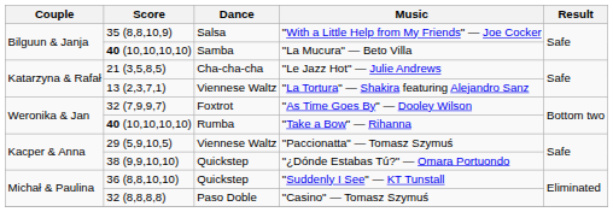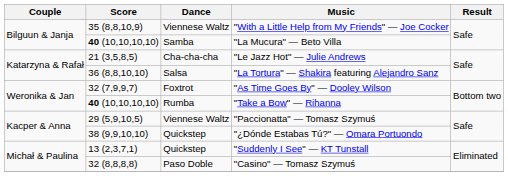 <table class="wikitable">
 <tr>
 <th>Couple</th>
 <th>Score</th>
 <th>Dance</th>
 <th>Music</th>
 <th>Result</th>
 </tr>
 <tr>
 <td rowspan="2">Bilguun & Janja</td>
 <td>35 (8,8,10,9)</td>
-<td>Salsa</td>
+<td>Viennese Waltz</td>
 <td>"<a href='#'>With a Little Help from My Friends</a>" — <a href='#'>Joe Cocker</a></td>
 <td rowspan="2">Safe</td>
 </tr>
 <tr>
 <td><strong>40</strong> (10,10,10,10)</td>
 <td>Samba</td>
 <td>"La Mucura" — Beto Villa</td>
 </tr>
 <tr>
 <td rowspan="2">Katarzyna & Rafał</td>
 <td>21 (3,5,8,5)</td>
 <td>Cha-cha-cha</td>
 <td>"Le Jazz Hot" — <a href='#'>Julie Andrews</a></td>
 <td rowspan="2">Safe</td>
 </tr>
 <tr>
-<td>13 (2,3,7,1)</td>
-<td>Viennese Waltz</td>
+<td>36 (8,8,10,10)</td>
+<td>Salsa</td>
 <td>"<a href='#'>La Tortura</a>" — <a href='#'>Shakira</a> featuring <a href='#'>Alejandro Sanz</a></td>
 </tr>
 <tr>
 <td rowspan="2">Weronika & Jan</td>
 <td>32 (7,9,9,7)</td>
 <td>Foxtrot</td>
 <td>"<a href='#'>As Time Goes By</a>" — <a href='#'>Dooley Wilson</a></td>
 <td rowspan="2">Bottom two</td>
 </tr>
 <tr>
 <td><strong>40</strong> (10,10,10,10)</td>
 <td>Rumba</td>
 <td>"<a href='#'>Take a Bow</a>" — <a href='#'>Rihanna</a></td>
 </tr>
 <tr>
 <td rowspan="2">Kacper & Anna</td>
 <td>29 (5,9,10,5)</td>
 <td>Viennese Waltz</td>
 <td>"Paccionatta" — Tomasz Szymuś</td>
 <td rowspan="2">Safe</td>
 </tr>
 <tr>
 <td>38 (9,9,10,10)</td>
 <td>Quickstep</td>
 <td>"¿Dónde Estabas Tú?" — <a href='#'>Omara Portuondo</a></td>
 </tr>
 <tr>
 <td rowspan="2">Michał & Paulina</td>
-<td>36 (8,8,10,10)</td>
+<td>13 (2,3,7,1)</td>
 <td>Quickstep</td>
 <td>"<a href='#'>Suddenly I See</a>" — <a href='#'>KT Tunstall</a></td>
 <td rowspan="2">Eliminated</td>
 </tr>
 <tr>
 <td>32 (8,8,8,8)</td>
 <td>Paso Doble</td>
 <td>"Casino" — Tomasz Szymuś</td>
 </tr>
 <tr>
 </tr>
 </table>
